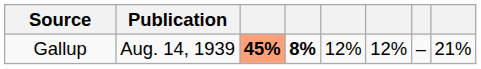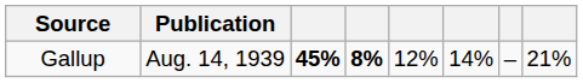 <table class="wikitable" style="font-size:90%;text-align:center;">
 <tr>
 <th style="width:80px;  ">Source</th>
 <th style="width:90px;">Publication</th>
 <th></th>
 <th></th>
 <th></th>
 <th></th>
 <th></th>
 <th></th>
 </tr>
 <tr>
 <td>Gallup</td>
 <td>Aug. 14, 1939</td>
-<td style="background: lightsalmon;"><strong>45%</strong></td>
+<td><strong>45%</strong></td>
 <td><strong>8%</strong></td>
 <td>12%</td>
-<td>12%</td>
+<td>14%</td>
 <td>–</td>
 <td>21%</td>
 </tr>
 </table>
